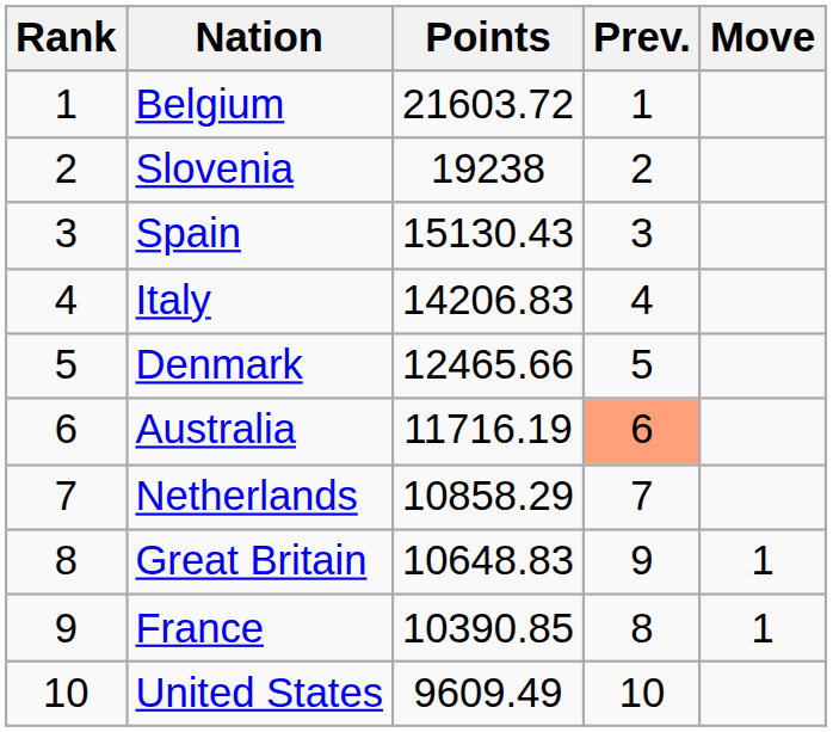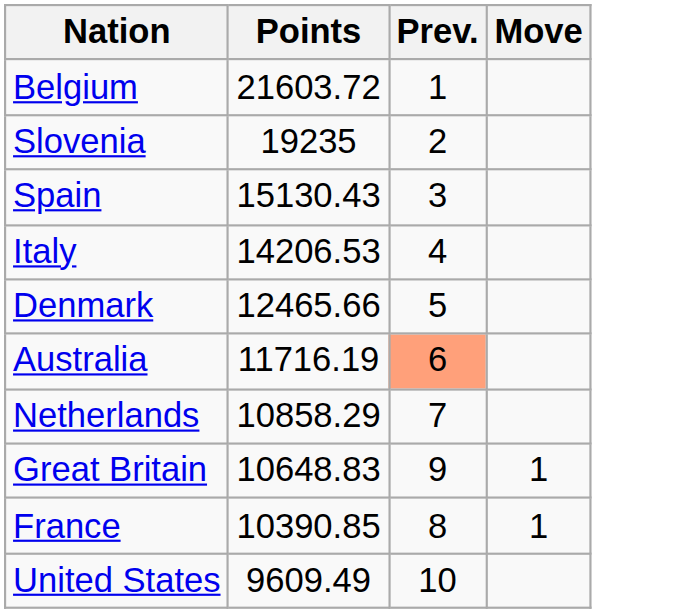 <table class="wikitable sortable" style="text-align:center;">
 <tr>
-<th>Rank</th>
 <th>Nation</th>
 <th>Points</th>
 <th>Prev.</th>
 <th>Move</th>
 </tr>
 <tr>
-<td>1</td>
 <td style="text-align:left"> <a href='#'>Belgium</a></td>
 <td>21603.72</td>
 <td>1</td>
 <td></td>
 </tr>
 <tr>
-<td>2</td>
 <td style="text-align:left"> <a href='#'>Slovenia</a></td>
-<td>19238</td>
+<td>19235</td>
 <td>2</td>
 <td></td>
 </tr>
 <tr>
-<td>3</td>
 <td style="text-align:left"> <a href='#'>Spain</a></td>
 <td>15130.43</td>
 <td>3</td>
 <td></td>
 </tr>
 <tr>
-<td>4</td>
 <td style="text-align:left"> <a href='#'>Italy</a></td>
-<td>14206.83</td>
+<td>14206.53</td>
 <td>4</td>
 <td></td>
 </tr>
 <tr>
-<td>5</td>
 <td style="text-align:left"> <a href='#'>Denmark</a></td>
 <td>12465.66</td>
 <td>5</td>
 <td></td>
 </tr>
 <tr>
-<td>6</td>
 <td style="text-align:left"> <a href='#'>Australia</a></td>
 <td>11716.19</td>
 <td style="background: lightsalmon;">6</td>
 <td></td>
 </tr>
 <tr>
-<td>7</td>
 <td style="text-align:left"> <a href='#'>Netherlands</a></td>
 <td>10858.29</td>
 <td>7</td>
 <td></td>
 </tr>
 <tr>
-<td>8</td>
 <td style="text-align:left"> <a href='#'>Great Britain</a></td>
 <td>10648.83</td>
 <td>9</td>
 <td> 1</td>
 </tr>
 <tr>
-<td>9</td>
 <td style="text-align:left"> <a href='#'>France</a></td>
 <td>10390.85</td>
 <td>8</td>
 <td> 1</td>
 </tr>
 <tr>
-<td>10</td>
 <td style="text-align:left"> <a href='#'>United States</a></td>
 <td>9609.49</td>
 <td>10</td>
 <td></td>
 </tr>
 </table>
